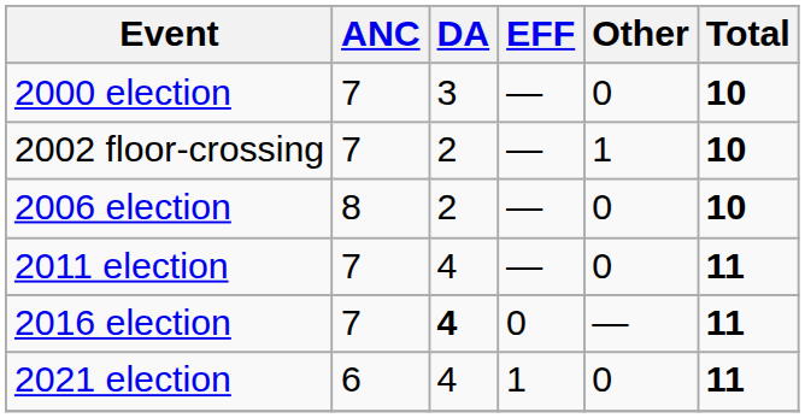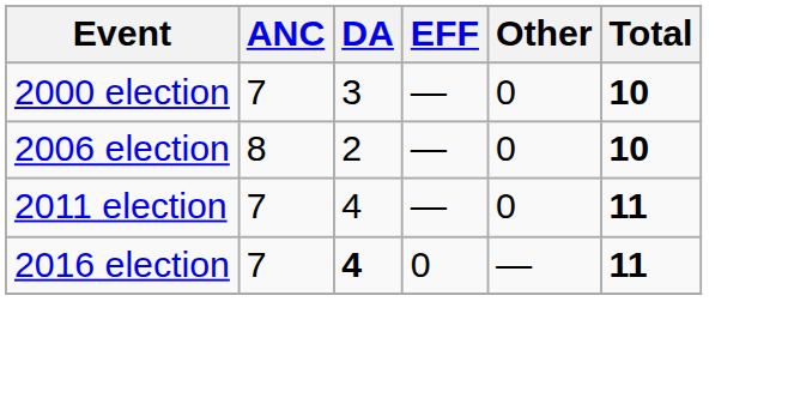 <table class="wikitable">
 <tr>
 <th>Event</th>
 <th><a href='#'>ANC</a></th>
 <th><a href='#'>DA</a></th>
 <th><a href='#'>EFF</a></th>
 <th>Other</th>
 <th>Total</th>
 </tr>
 <tr>
 <td><a href='#'>2000 election</a></td>
 <td>7</td>
 <td>3</td>
 <td>—</td>
 <td>0</td>
-<td><strong>10</strong></td>
-</tr>
-<tr>
-<td>2002 floor-crossing</td>
-<td>7</td>
-<td>2</td>
-<td>—</td>
-<td>1</td>
 <td><strong>10</strong></td>
 </tr>
 <tr>
 <td><a href='#'>2006 election</a></td>
 <td>8</td>
 <td>2</td>
 <td>—</td>
 <td>0</td>
 <td><strong>10</strong></td>
 </tr>
 <tr>
 <td><a href='#'>2011 election</a></td>
 <td>7</td>
 <td>4</td>
 <td>—</td>
 <td>0</td>
 <td><strong>11</strong></td>
 </tr>
 <tr>
 <td><a href='#'>2016 election</a></td>
 <td>7</td>
 <td><strong>4</strong></td>
 <td>0</td>
 <td>—</td>
 <td><strong>11</strong></td>
 </tr>
 <tr>
-<td><a href='#'>2021 election</a></td>
-<td>6</td>
-<td>4</td>
-<td>1</td>
-<td>0</td>
-<td><strong>11</strong></td>
-</tr>
-<tr>
 </tr>
 </table>
